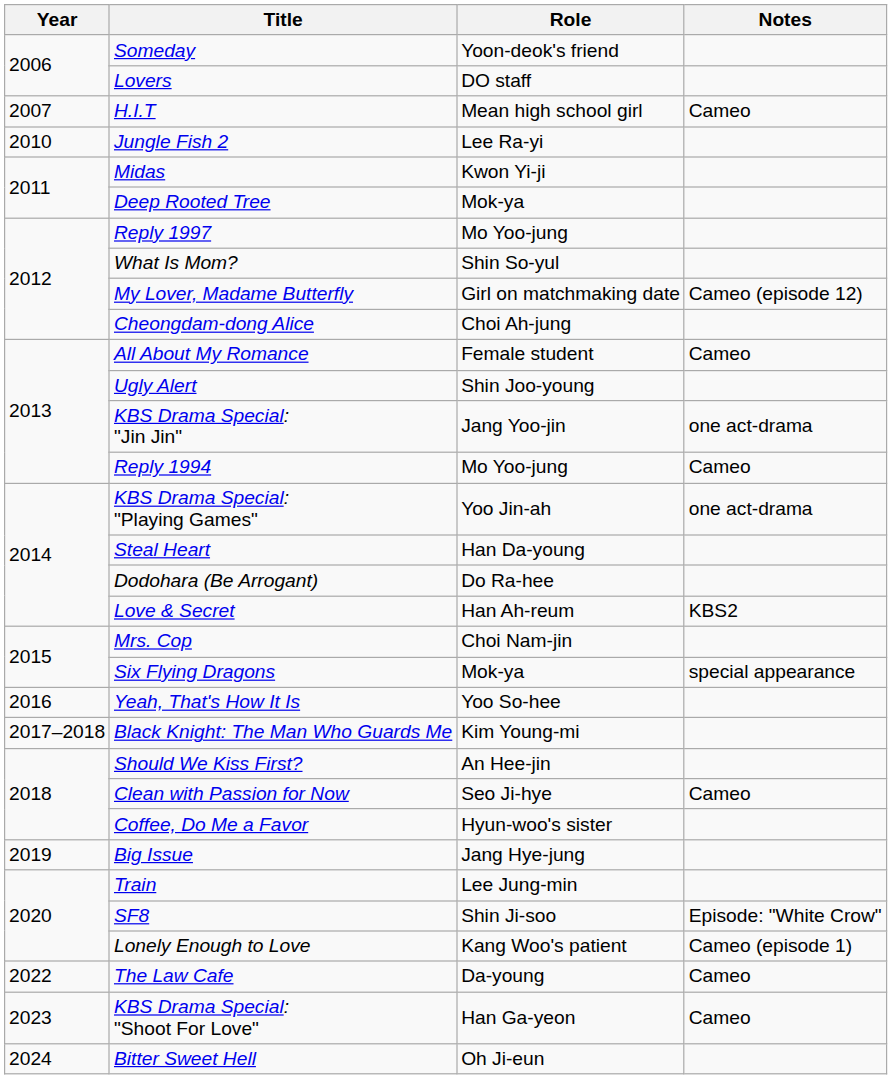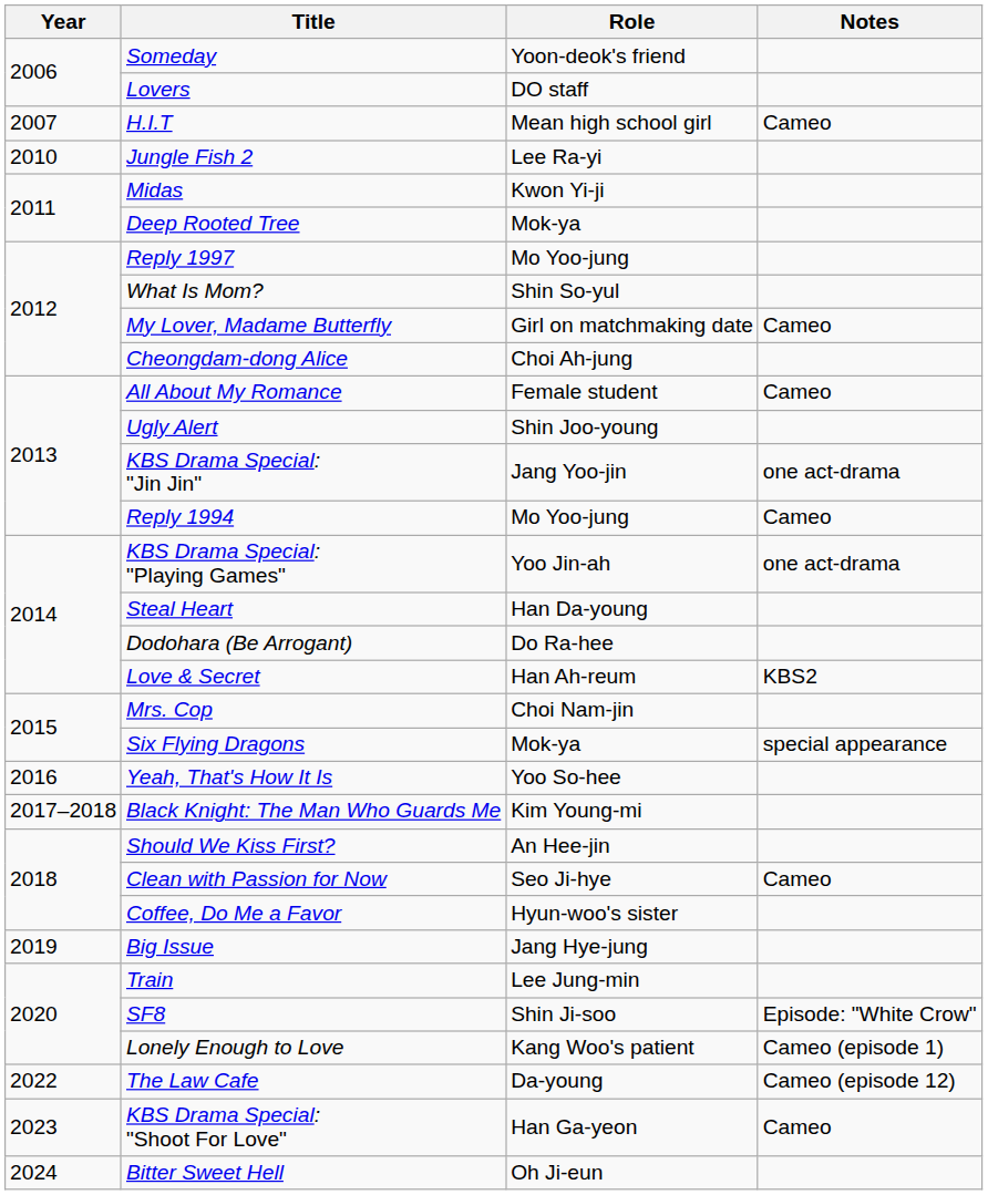 <table class="wikitable sortable" border="1">
 <tr>
 <th>Year</th>
 <th>Title</th>
 <th>Role</th>
 <th>Notes</th>
 </tr>
 <tr>
 <td rowspan=2>2006</td>
 <td><em><a href='#'>Someday</a></em></td>
 <td>Yoon-deok's friend</td>
 <td></td>
 </tr>
 <tr>
 <td><em><a href='#'>Lovers</a></em></td>
 <td>DO staff</td>
 <td></td>
 </tr>
 <tr>
 <td>2007</td>
 <td><em><a href='#'>H.I.T</a></em></td>
 <td>Mean high school girl</td>
 <td>Cameo</td>
 </tr>
 <tr>
 <td>2010</td>
 <td><em><a href='#'>Jungle Fish 2</a></em></td>
 <td>Lee Ra-yi</td>
 <td></td>
 </tr>
 <tr>
 <td rowspan=2>2011</td>
 <td><em><a href='#'>Midas</a></em></td>
 <td>Kwon Yi-ji</td>
 <td></td>
 </tr>
 <tr>
 <td><em><a href='#'>Deep Rooted Tree</a></em></td>
 <td>Mok-ya</td>
 <td></td>
 </tr>
 <tr>
 <td rowspan=4>2012</td>
 <td><em><a href='#'>Reply 1997</a></em></td>
 <td>Mo Yoo-jung</td>
 <td></td>
 </tr>
 <tr>
 <td><em>What Is Mom?</em></td>
 <td>Shin So-yul</td>
 <td></td>
 </tr>
 <tr>
 <td><em><a href='#'>My Lover, Madame Butterfly</a></em></td>
 <td>Girl on matchmaking date</td>
-<td>Cameo (episode 12)</td>
+<td>Cameo</td>
 </tr>
 <tr>
 <td><em><a href='#'>Cheongdam-dong Alice</a></em></td>
 <td>Choi Ah-jung</td>
 <td></td>
 </tr>
 <tr>
 <td rowspan=4>2013</td>
 <td><em><a href='#'>All About My Romance</a></em></td>
 <td>Female student</td>
 <td>Cameo</td>
 </tr>
 <tr>
 <td><em><a href='#'>Ugly Alert</a></em></td>
 <td>Shin Joo-young</td>
 <td></td>
 </tr>
 <tr>
 <td><em><a href='#'>KBS Drama Special</a>:</em><br>"Jin Jin"</td>
 <td>Jang Yoo-jin</td>
 <td>one act-drama</td>
 </tr>
 <tr>
 <td><em><a href='#'>Reply 1994</a></em></td>
 <td>Mo Yoo-jung</td>
 <td>Cameo</td>
 </tr>
 <tr>
 <td rowspan=4>2014</td>
 <td><em><a href='#'>KBS Drama Special</a>:</em><br>"Playing Games"</td>
 <td>Yoo Jin-ah</td>
 <td>one act-drama</td>
 </tr>
 <tr>
 <td><em><a href='#'>Steal Heart</a></em></td>
 <td>Han Da-young</td>
 <td></td>
 </tr>
 <tr>
 <td><em>Dodohara (Be Arrogant)</em></td>
 <td>Do Ra-hee</td>
 <td></td>
 </tr>
 <tr>
 <td><em><a href='#'>Love & Secret</a></em></td>
 <td>Han Ah-reum</td>
 <td>KBS2</td>
 </tr>
 <tr>
 <td rowspan=2>2015</td>
 <td><em><a href='#'>Mrs. Cop</a></em></td>
 <td>Choi Nam-jin</td>
 <td></td>
 </tr>
 <tr>
 <td><em><a href='#'>Six Flying Dragons</a></em></td>
 <td>Mok-ya</td>
 <td>special appearance</td>
 </tr>
 <tr>
 <td>2016</td>
 <td><em><a href='#'>Yeah, That's How It Is</a></em></td>
 <td>Yoo So-hee</td>
 <td></td>
 </tr>
 <tr>
 <td>2017–2018</td>
 <td><em><a href='#'>Black Knight: The Man Who Guards Me</a></em></td>
 <td>Kim Young-mi</td>
 <td></td>
 </tr>
 <tr>
 <td rowspan=3>2018</td>
 <td><em><a href='#'>Should We Kiss First?</a></em></td>
 <td>An Hee-jin</td>
 <td></td>
 </tr>
 <tr>
 <td><em><a href='#'>Clean with Passion for Now</a></em></td>
 <td>Seo Ji-hye</td>
 <td>Cameo</td>
 </tr>
 <tr>
 <td><em><a href='#'>Coffee, Do Me a Favor</a></em></td>
 <td>Hyun-woo's sister</td>
 <td></td>
 </tr>
 <tr>
 <td>2019</td>
 <td><em><a href='#'>Big Issue</a></em></td>
 <td>Jang Hye-jung</td>
 <td></td>
 </tr>
 <tr>
 <td rowspan=3>2020</td>
 <td><em><a href='#'>Train</a></em></td>
 <td>Lee Jung-min</td>
 <td></td>
 </tr>
 <tr>
 <td><em><a href='#'>SF8</a></em></td>
 <td>Shin Ji-soo</td>
 <td>Episode: "White Crow"</td>
 </tr>
 <tr>
 <td><em>Lonely Enough to Love</em></td>
 <td>Kang Woo's patient</td>
 <td>Cameo (episode 1)</td>
 </tr>
 <tr>
 <td>2022</td>
 <td><em><a href='#'>The Law Cafe</a></em></td>
 <td>Da-young</td>
-<td>Cameo</td>
+<td>Cameo (episode 12)</td>
 </tr>
 <tr>
 <td>2023</td>
 <td><em><a href='#'>KBS Drama Special</a>:</em><br>"Shoot For Love"</td>
 <td>Han Ga-yeon</td>
 <td>Cameo</td>
 </tr>
 <tr>
 <td>2024</td>
 <td><em><a href='#'>Bitter Sweet Hell</a></em></td>
 <td>Oh Ji-eun</td>
 <td></td>
 </tr>
 </table>
